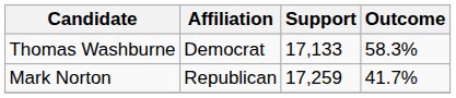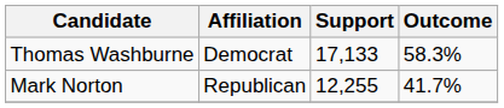 <table class="wikitable">
 <tr>
 <th>Candidate</th>
 <th>Affiliation</th>
 <th>Support</th>
 <th>Outcome</th>
 </tr>
 <tr>
 <td>Thomas Washburne</td>
 <td>Democrat</td>
 <td>17,133</td>
 <td>58.3%</td>
 </tr>
 <tr>
 <td>Mark Norton</td>
 <td>Republican</td>
-<td>17,259</td>
+<td>12,255</td>
 <td>41.7%</td>
 </tr>
 <tr>
 </tr>
 </table>
